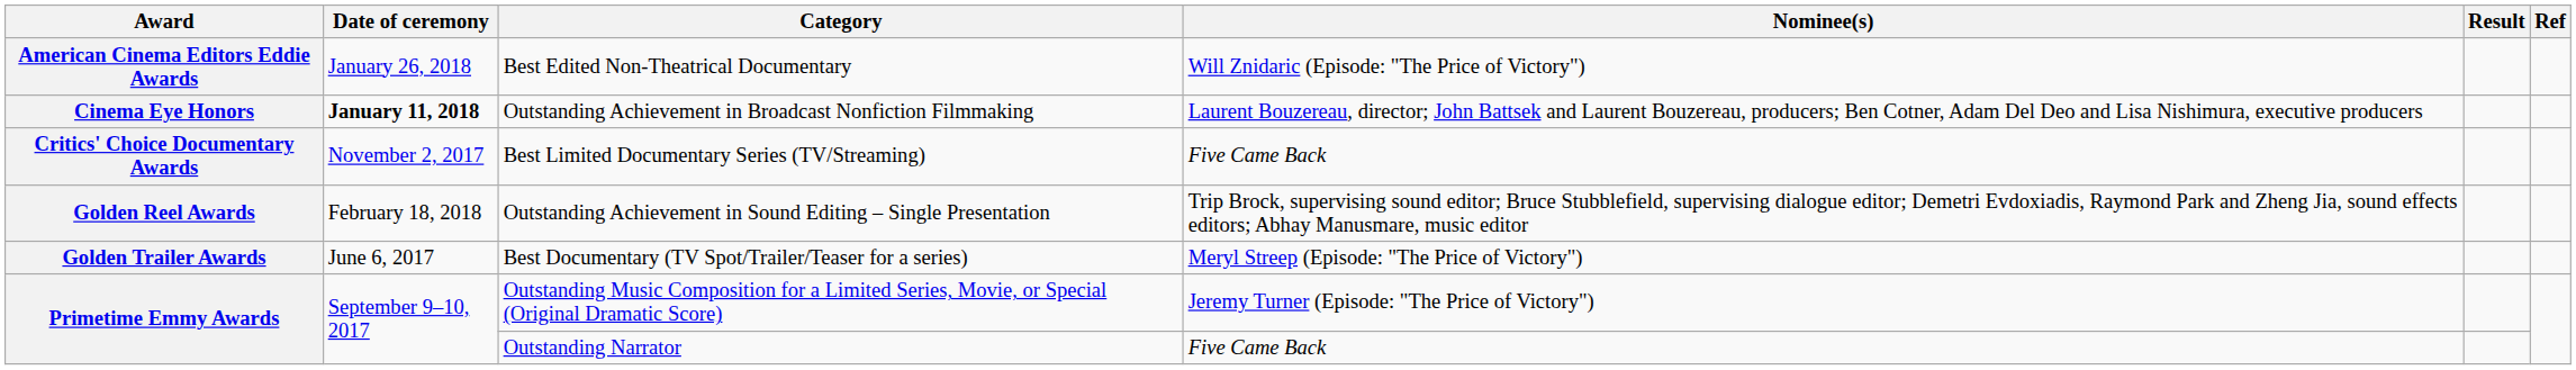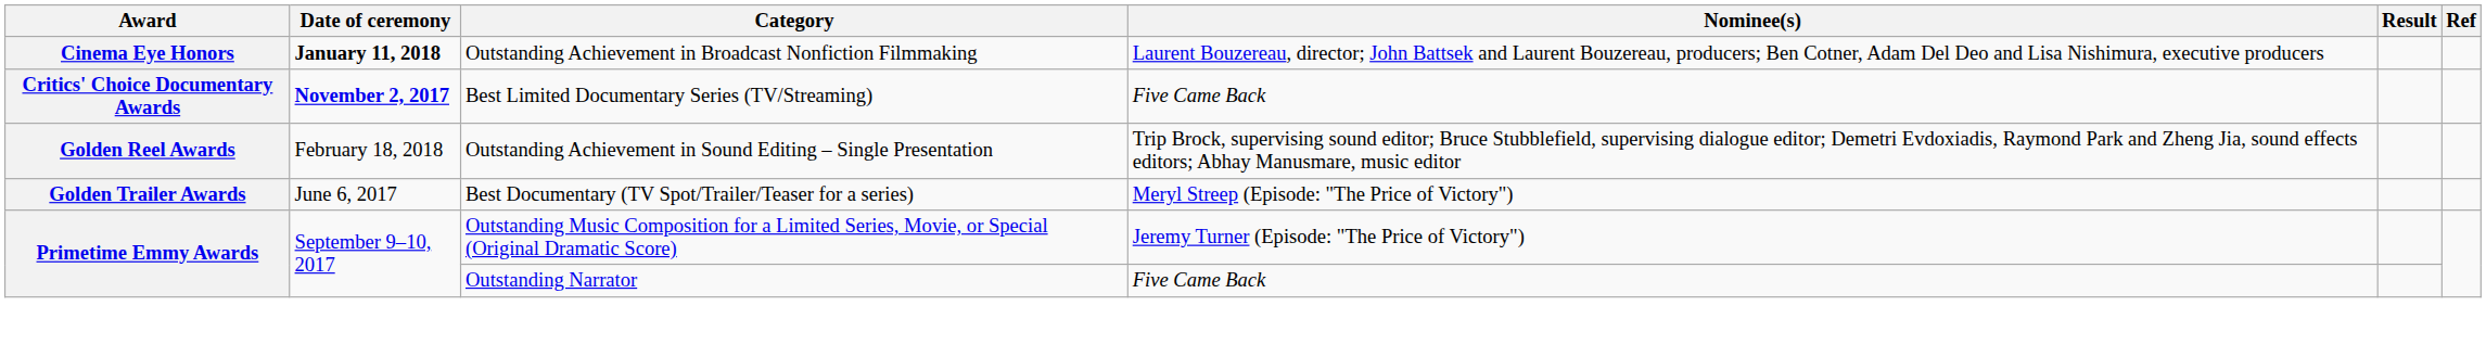 <table class="wikitable sortable plainrowheaders">
 <tr>
 <th scope="col">Award</th>
 <th scope="col">Date of ceremony</th>
 <th scope="col">Category</th>
 <th scope="col">Nominee(s)</th>
 <th scope="col">Result</th>
 <th>Ref</th>
-</tr>
-<tr>
-<th scope="row"><a href='#'>American Cinema Editors Eddie Awards</a></th>
-<td><a href='#'>January 26, 2018</a></td>
-<td>Best Edited Non-Theatrical Documentary</td>
-<td><a href='#'>Will Znidaric</a> (Episode: "The Price of Victory")</td>
-<td></td>
-<td align="center"></td>
 </tr>
 <tr>
 <th scope="row"><a href='#'>Cinema Eye Honors</a></th>
 <td><strong>January 11, 2018</strong></td>
 <td>Outstanding Achievement in Broadcast Nonfiction Filmmaking</td>
 <td><a href='#'>Laurent Bouzereau</a>, director; <a href='#'>John Battsek</a> and Laurent Bouzereau, producers; Ben Cotner, Adam Del Deo and Lisa Nishimura, executive producers</td>
 <td></td>
 <td align="center"></td>
 </tr>
 <tr>
 <th scope="row"><a href='#'>Critics' Choice Documentary Awards</a></th>
-<td><a href='#'>November 2, 2017</a></td>
+<td><strong><a href='#'>November 2, 2017</a></strong></td>
 <td>Best Limited Documentary Series (TV/Streaming)</td>
 <td><em>Five Came Back</em></td>
 <td></td>
 <td align="center"></td>
 </tr>
 <tr>
 <th scope="row"><a href='#'>Golden Reel Awards</a></th>
 <td>February 18, 2018</td>
 <td>Outstanding Achievement in Sound Editing – Single Presentation</td>
 <td>Trip Brock, supervising sound editor; Bruce Stubblefield, supervising dialogue editor; Demetri Evdoxiadis, Raymond Park and Zheng Jia, sound effects editors;  Abhay Manusmare, music editor</td>
 <td></td>
 <td align="center"></td>
 </tr>
 <tr>
 <th scope="row"><a href='#'>Golden Trailer Awards</a></th>
 <td>June 6, 2017</td>
 <td>Best Documentary (TV Spot/Trailer/Teaser for a series)</td>
 <td><a href='#'>Meryl Streep</a> (Episode: "The Price of Victory")</td>
 <td></td>
 <td align="center"></td>
 </tr>
 <tr>
 <th scope="row" rowspan="2"><a href='#'>Primetime Emmy Awards</a></th>
 <td rowspan="2"><a href='#'>September 9–10, 2017</a></td>
 <td><a href='#'>Outstanding Music Composition for a Limited Series, Movie, or Special (Original Dramatic Score)</a></td>
 <td><a href='#'>Jeremy Turner</a> (Episode: "The Price of Victory")</td>
 <td></td>
 <td align="center" rowspan="2"></td>
 </tr>
 <tr>
 <td><a href='#'>Outstanding Narrator</a></td>
 <td><em>Five Came Back</em></td>
 <td></td>
 </tr>
 </table>
